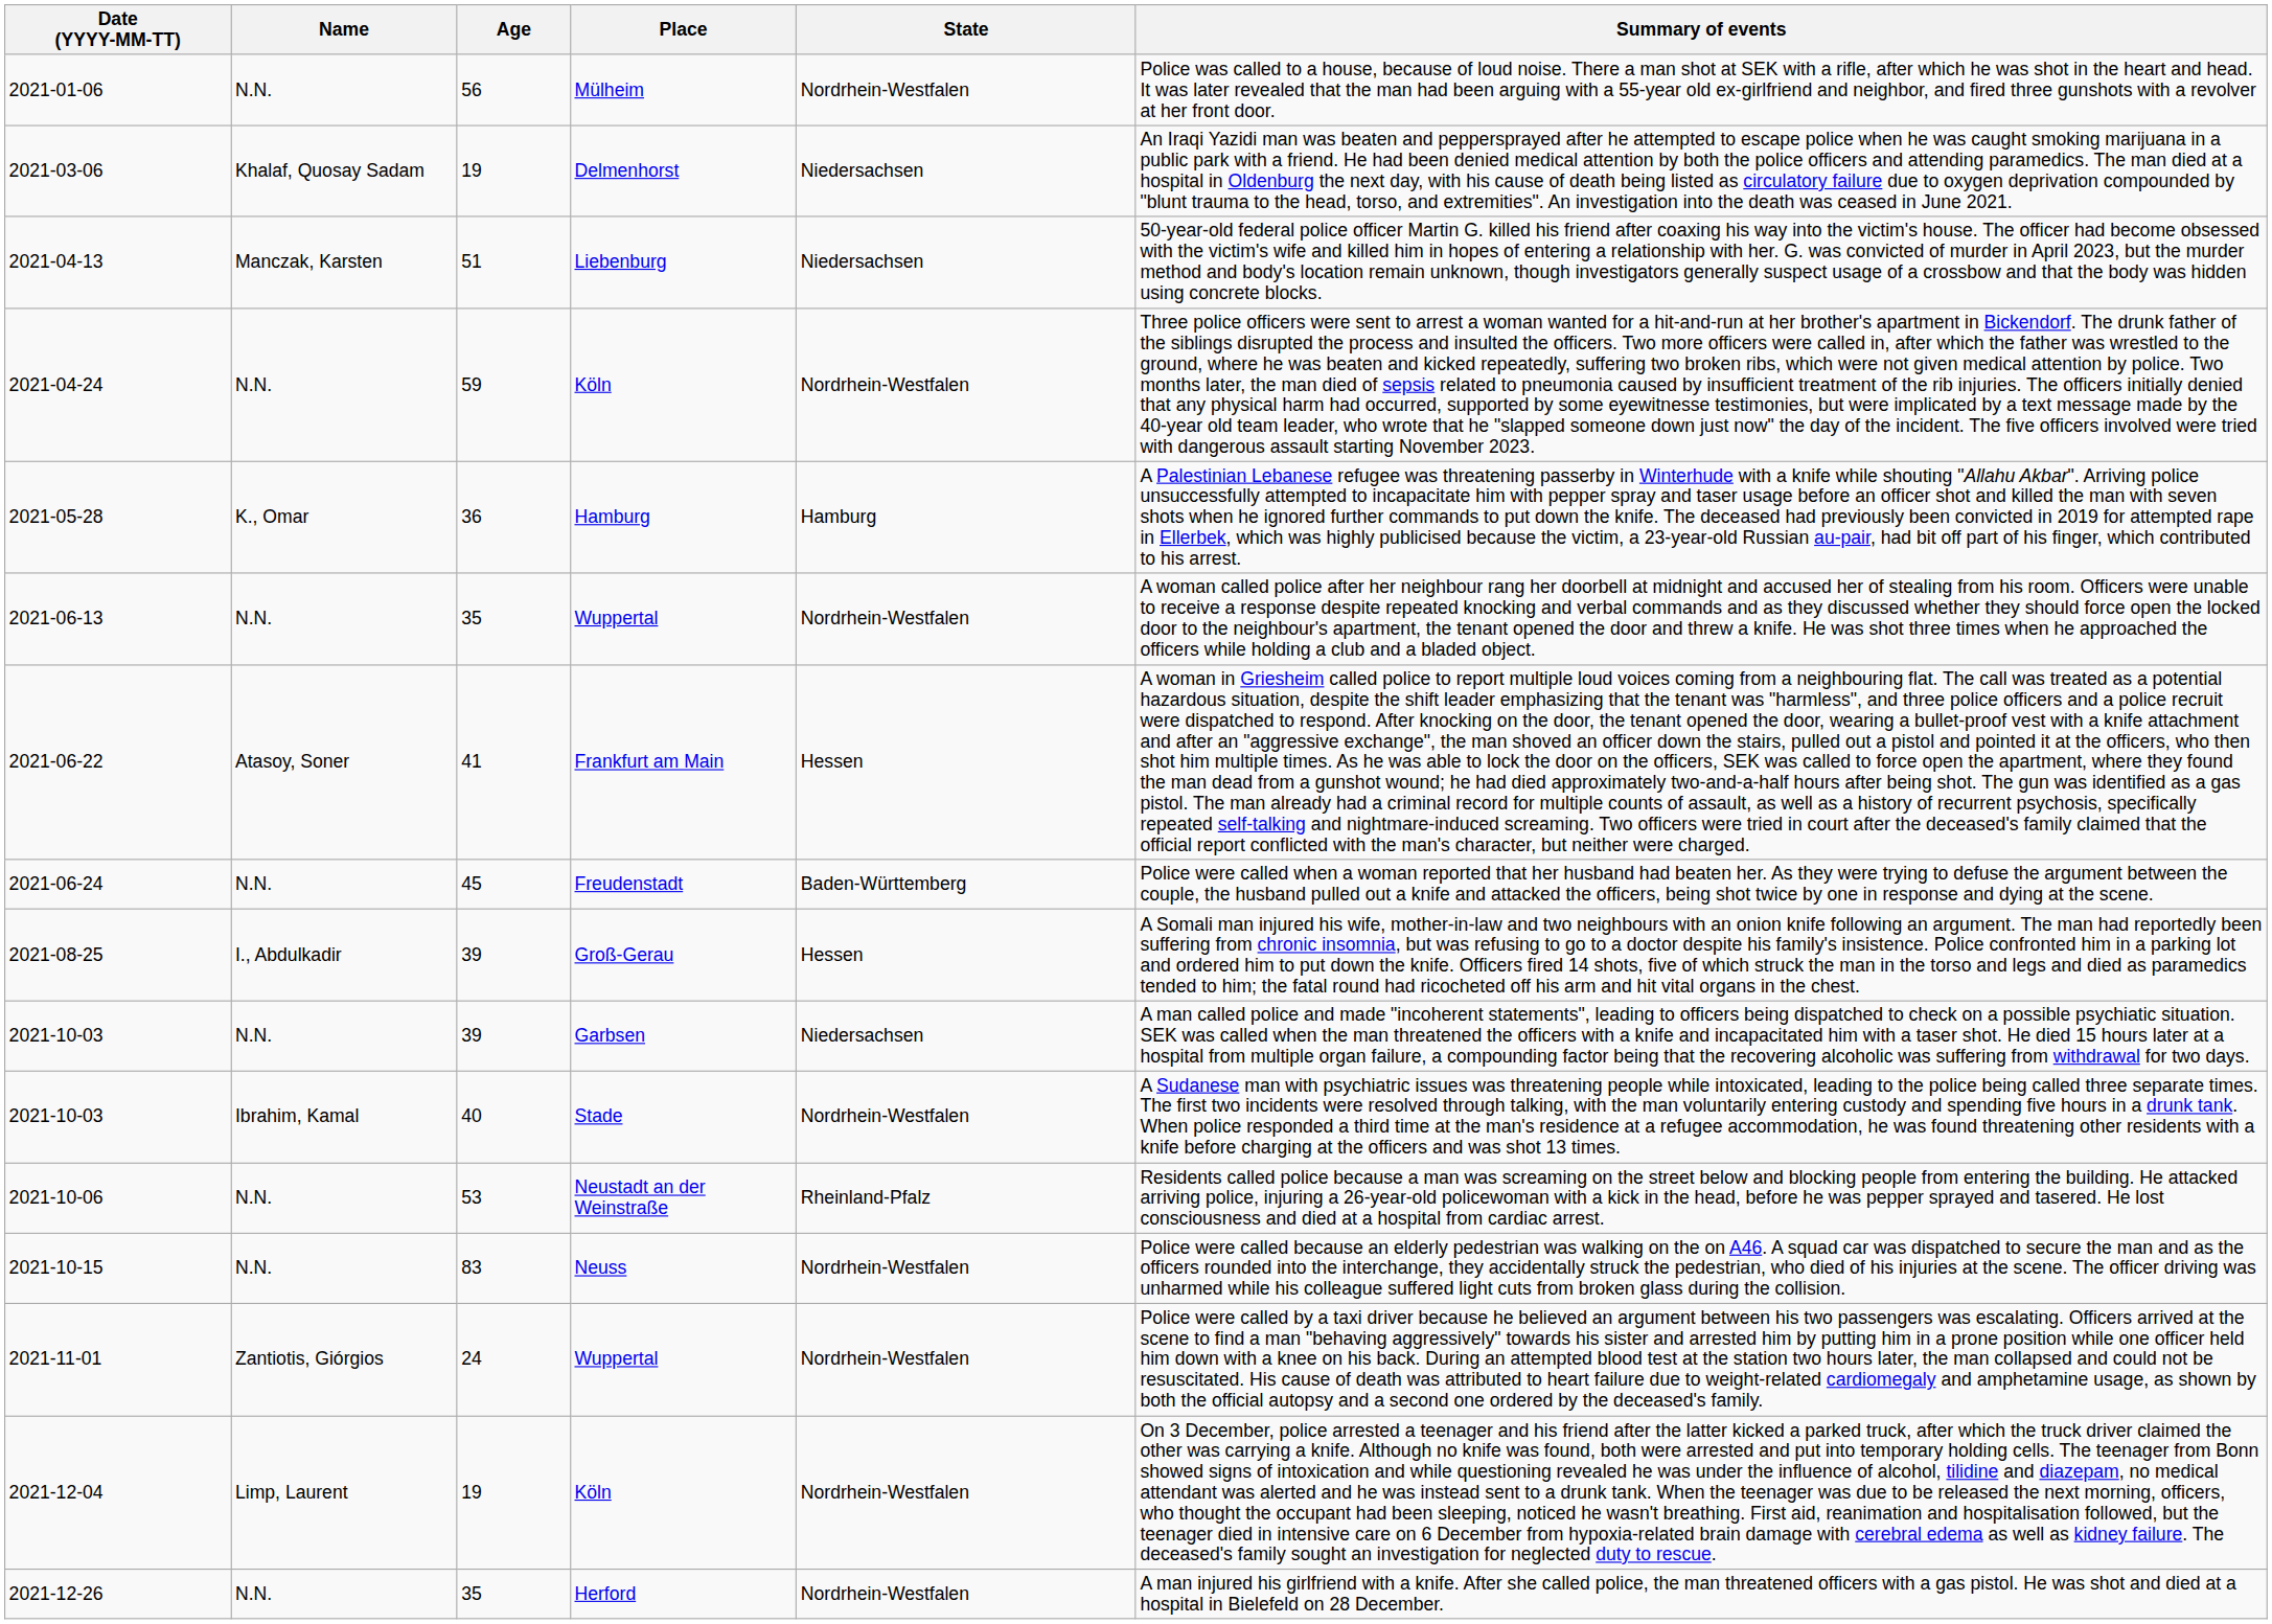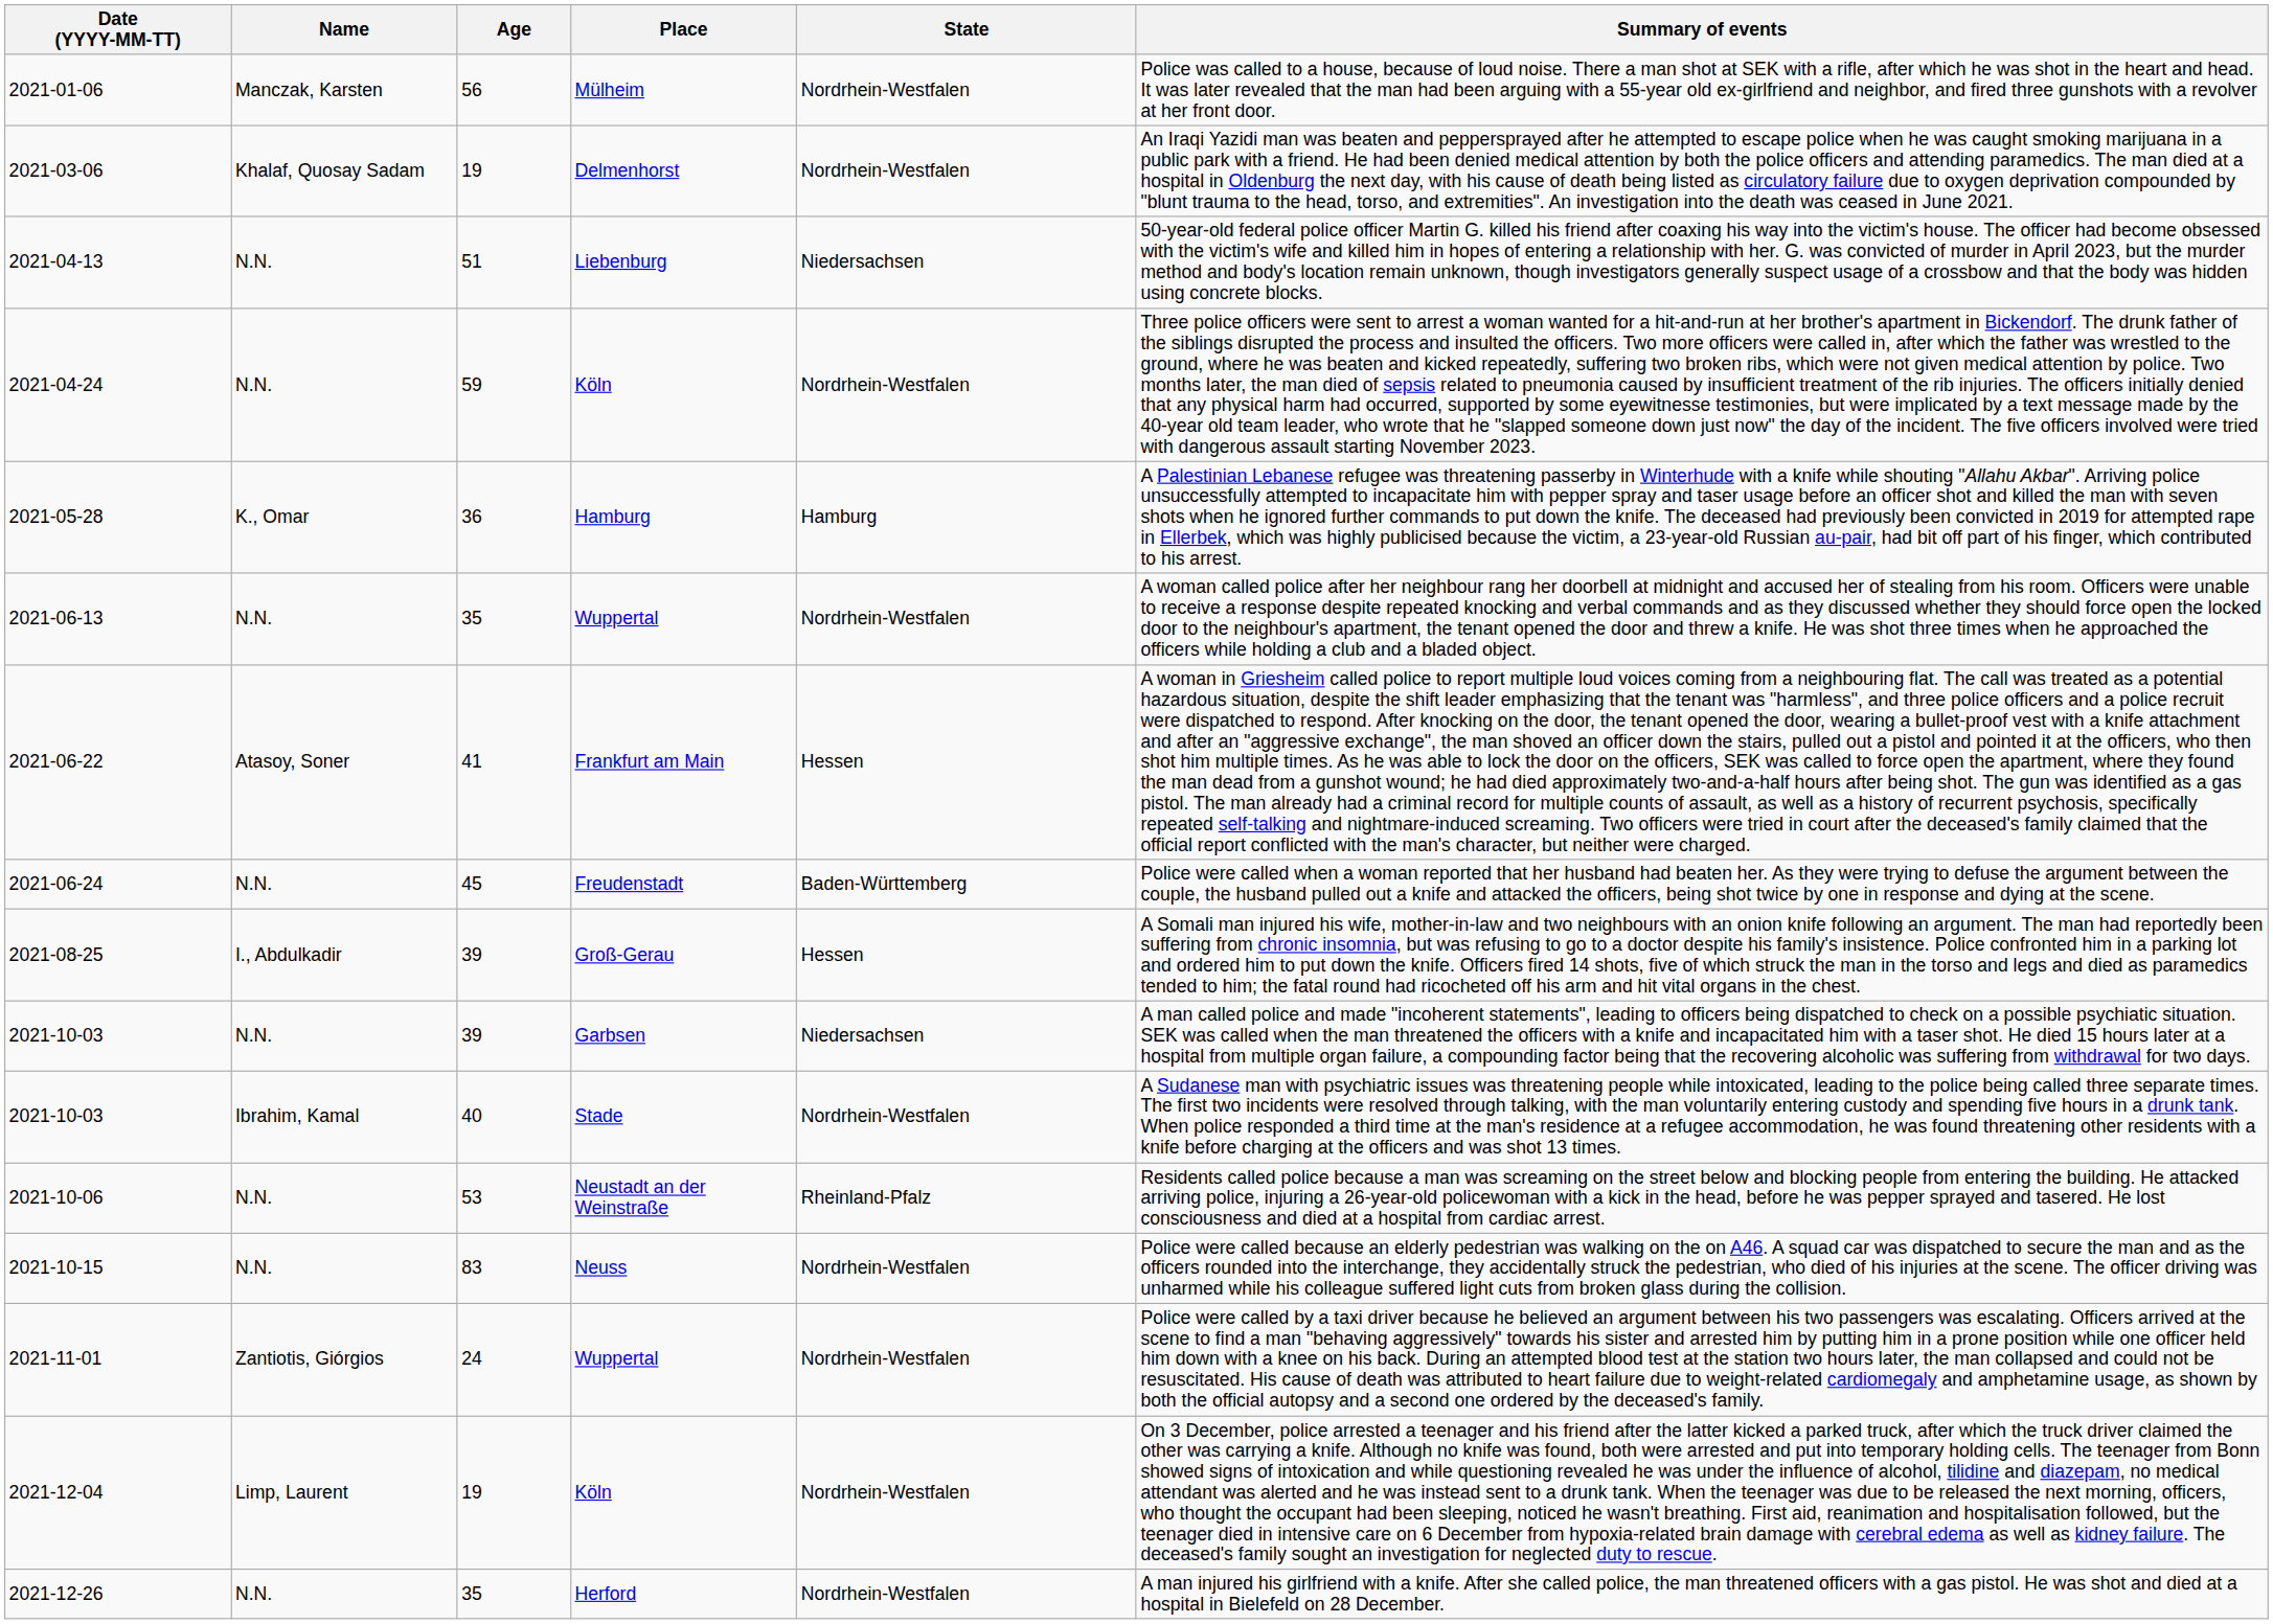 <table class="wikitable sortable static-row-numbers static-row-header-text">
 <tr>
 <th style="width:10%;">Date<br>(YYYY-MM-TT)</th>
 <th style="width:10%;">Name</th>
 <th style="width:5%;">Age</th>
 <th style="width:10%;">Place</th>
 <th style="width:15%;">State</th>
 <th style="width:50%;">Summary of events</th>
 </tr>
 <tr>
 <td>2021-01-06</td>
-<td>N.N.</td>
+<td>Manczak, Karsten</td>
 <td>56</td>
 <td><a href='#'>Mülheim</a></td>
 <td>Nordrhein-Westfalen</td>
 <td>Police was called to a house, because of loud noise. There a man shot at SEK with a rifle, after which he was shot in the heart and head. It was later revealed that the man had been arguing with a 55-year old ex-girlfriend and neighbor, and fired three gunshots with a revolver at her front door.</td>
 </tr>
 <tr>
 <td>2021-03-06</td>
 <td>Khalaf, Quosay Sadam</td>
 <td>19</td>
 <td><a href='#'>Delmenhorst</a></td>
-<td>Niedersachsen</td>
+<td>Nordrhein-Westfalen</td>
 <td>An Iraqi Yazidi man was beaten and peppersprayed after he attempted to escape police when he was caught smoking marijuana in a public park with a friend. He had been denied medical attention by both the police officers and attending paramedics. The man died at a hospital in <a href='#'>Oldenburg</a> the next day, with his cause of death being listed as <a href='#'>circulatory failure</a> due to oxygen deprivation compounded by "blunt trauma to the head, torso, and extremities". An investigation into the death was ceased in June 2021.</td>
 </tr>
 <tr>
 <td>2021-04-13</td>
-<td>Manczak, Karsten</td>
+<td>N.N.</td>
 <td>51</td>
 <td><a href='#'>Liebenburg</a></td>
 <td>Niedersachsen</td>
 <td>50-year-old federal police officer Martin G. killed his friend after coaxing his way into the victim's house. The officer had become obsessed with the victim's wife and killed him in hopes of entering a relationship with her. G. was convicted of murder in April 2023, but the murder method and body's location remain unknown, though investigators generally suspect usage of a crossbow and that the body was hidden using concrete blocks.</td>
 </tr>
 <tr>
 <td>2021-04-24</td>
 <td>N.N.</td>
 <td>59</td>
 <td><a href='#'>Köln</a></td>
 <td>Nordrhein-Westfalen</td>
 <td>Three police officers were sent to arrest a woman wanted for a hit-and-run at her brother's apartment in <a href='#'>Bickendorf</a>. The drunk father of the siblings disrupted the process and insulted the officers. Two more officers were called in, after which the father was wrestled to the ground, where he was beaten and kicked repeatedly, suffering two broken ribs, which were not given medical attention by police. Two months later, the man died of <a href='#'>sepsis</a> related to pneumonia caused by insufficient treatment of the rib injuries. The officers initially denied that any physical harm had occurred, supported by some eyewitnesse testimonies, but were implicated by a text message made by the 40-year old team leader, who wrote that he "slapped someone down just now" the day of the incident. The five officers involved were tried with dangerous assault starting November 2023.</td>
 </tr>
 <tr>
 <td>2021-05-28</td>
 <td>K., Omar</td>
 <td>36</td>
 <td><a href='#'>Hamburg</a></td>
 <td>Hamburg</td>
 <td>A <a href='#'>Palestinian Lebanese</a> refugee was threatening passerby in <a href='#'>Winterhude</a> with a knife while shouting "<em>Allahu Akbar</em>". Arriving police unsuccessfully attempted to incapacitate him with pepper spray and taser usage before an officer shot and killed the man with seven shots when he ignored further commands to put down the knife. The deceased had previously been convicted in 2019 for attempted rape in <a href='#'>Ellerbek</a>, which was highly publicised because the victim, a 23-year-old Russian <a href='#'>au-pair</a>, had bit off part of his finger, which contributed to his arrest.</td>
 </tr>
 <tr>
 <td>2021-06-13</td>
 <td>N.N.</td>
 <td>35</td>
 <td><a href='#'>Wuppertal</a></td>
 <td>Nordrhein-Westfalen</td>
 <td>A woman called police after her neighbour rang her doorbell at midnight and accused her of stealing from his room. Officers were unable to receive a response despite repeated knocking and verbal commands and as they discussed whether they should force open the locked door to the neighbour's apartment, the tenant opened the door and threw a knife. He was shot three times when he approached the officers while holding a club and a bladed object.</td>
 </tr>
 <tr>
 <td>2021-06-22</td>
 <td>Atasoy, Soner</td>
 <td>41</td>
 <td><a href='#'>Frankfurt am Main</a></td>
 <td>Hessen</td>
 <td>A woman in <a href='#'>Griesheim</a> called police to report multiple loud voices coming from a neighbouring flat. The call was treated as a potential hazardous situation, despite the shift leader emphasizing that the tenant was "harmless", and three police officers and a police recruit were dispatched to respond. After knocking on the door, the tenant opened the door, wearing a bullet-proof vest with a knife attachment and after an "aggressive exchange", the man shoved an officer down the stairs, pulled out a pistol and pointed it at the officers, who then shot him multiple times. As he was able to lock the door on the officers, SEK was called to force open the apartment, where they found the man dead from a gunshot wound; he had died approximately two-and-a-half hours after being shot. The gun was identified as a gas pistol. The man already had a criminal record for multiple counts of assault, as well as a history of recurrent psychosis, specifically repeated <a href='#'>self-talking</a> and nightmare-induced screaming. Two officers were tried in court after the deceased's family claimed that the official report conflicted with the man's character, but neither were charged.</td>
 </tr>
 <tr>
 <td>2021-06-24</td>
 <td>N.N.</td>
 <td>45</td>
 <td><a href='#'>Freudenstadt</a></td>
 <td>Baden-Württemberg</td>
 <td>Police were called when a woman reported that her husband had beaten her. As they were trying to defuse the argument between the couple, the husband pulled out a knife and attacked the officers, being shot twice by one in response and dying at the scene.</td>
 </tr>
 <tr>
 <td>2021-08-25</td>
 <td>I., Abdulkadir</td>
 <td>39</td>
 <td><a href='#'>Groß-Gerau</a></td>
 <td>Hessen</td>
 <td>A Somali man injured his wife, mother-in-law and two neighbours with an onion knife following an argument. The man had reportedly been suffering from <a href='#'>chronic insomnia</a>, but was refusing to go to a doctor despite his family's insistence. Police confronted him in a parking lot and ordered him to put down the knife. Officers fired 14 shots, five of which struck the man in the torso and legs and died as paramedics tended to him; the fatal round had ricocheted off his arm and hit vital organs in the chest.</td>
 </tr>
 <tr>
 <td>2021-10-03</td>
 <td>N.N.</td>
 <td>39</td>
 <td><a href='#'>Garbsen</a></td>
 <td>Niedersachsen</td>
 <td>A man called police and made "incoherent statements", leading to officers being dispatched to check on a possible psychiatic situation. SEK was called when the man threatened the officers with a knife and incapacitated him with a taser shot. He died 15 hours later at a hospital from multiple organ failure, a compounding factor being that the recovering alcoholic was suffering from <a href='#'>withdrawal</a> for two days.</td>
 </tr>
 <tr>
 <td>2021-10-03</td>
 <td>Ibrahim, Kamal</td>
 <td>40</td>
 <td><a href='#'>Stade</a></td>
 <td>Nordrhein-Westfalen</td>
 <td>A <a href='#'>Sudanese</a> man with psychiatric issues was threatening people while intoxicated, leading to the police being called three separate times. The first two incidents were resolved through talking, with the man voluntarily entering custody and spending five hours in a <a href='#'>drunk tank</a>. When police responded a third time at the man's residence at a refugee accommodation, he was found threatening other residents with a knife before charging at the officers and was shot 13 times.</td>
 </tr>
 <tr>
 <td>2021-10-06</td>
 <td>N.N.</td>
 <td>53</td>
 <td><a href='#'>Neustadt an der Weinstraße</a></td>
 <td>Rheinland-Pfalz</td>
 <td>Residents called police because a man was screaming on the street below and blocking people from entering the building. He attacked arriving police, injuring a 26-year-old policewoman with a kick in the head, before he was pepper sprayed and tasered. He lost consciousness and died at a hospital from cardiac arrest.</td>
 </tr>
 <tr>
 <td>2021-10-15</td>
 <td>N.N.</td>
 <td>83</td>
 <td><a href='#'>Neuss</a></td>
 <td>Nordrhein-Westfalen</td>
 <td>Police were called because an elderly pedestrian was walking on the  on <a href='#'>A46</a>. A squad car was dispatched to secure the man and as the officers rounded into the interchange, they accidentally struck the pedestrian, who died of his injuries at the scene. The officer driving was unharmed while his colleague suffered light cuts from broken glass during the collision.</td>
 </tr>
 <tr>
 <td>2021-11-01</td>
 <td>Zantiotis, Giórgios</td>
 <td>24</td>
 <td><a href='#'>Wuppertal</a></td>
 <td>Nordrhein-Westfalen</td>
 <td>Police were called by a taxi driver because he believed an argument between his two passengers was escalating. Officers arrived at the scene to find a man "behaving aggressively" towards his sister and arrested him by putting him in a prone position while one officer held him down with a knee on his back. During an attempted blood test at the station two hours later, the man collapsed and could not be resuscitated. His cause of death was attributed to heart failure due to weight-related <a href='#'>cardiomegaly</a> and amphetamine usage, as shown by both the official autopsy and a second one ordered by the deceased's family.</td>
 </tr>
 <tr>
 <td>2021-12-04</td>
 <td>Limp, Laurent</td>
 <td>19</td>
 <td><a href='#'>Köln</a></td>
 <td>Nordrhein-Westfalen</td>
 <td>On 3 December, police arrested a teenager and his friend after the latter kicked a parked truck, after which the truck driver claimed the other was carrying a knife. Although no knife was found, both were arrested and put into temporary holding cells. The teenager from Bonn showed signs of intoxication and while questioning revealed he was under the influence of alcohol, <a href='#'>tilidine</a> and <a href='#'>diazepam</a>, no medical attendant was alerted and he was instead sent to a drunk tank. When the teenager was due to be released the next morning, officers, who thought the occupant had been sleeping, noticed he wasn't breathing. First aid, reanimation and hospitalisation followed, but the teenager died in intensive care on 6 December from hypoxia-related brain damage with <a href='#'>cerebral edema</a> as well as <a href='#'>kidney failure</a>. The deceased's family sought an investigation for neglected <a href='#'>duty to rescue</a>.</td>
 </tr>
 <tr>
 <td>2021-12-26</td>
 <td>N.N.</td>
 <td>35</td>
 <td><a href='#'>Herford</a></td>
 <td>Nordrhein-Westfalen</td>
 <td>A man injured his girlfriend with a knife. After she called police, the man threatened officers with a gas pistol. He was shot and died at a hospital in Bielefeld on 28 December.</td>
 </tr>
 </table>
